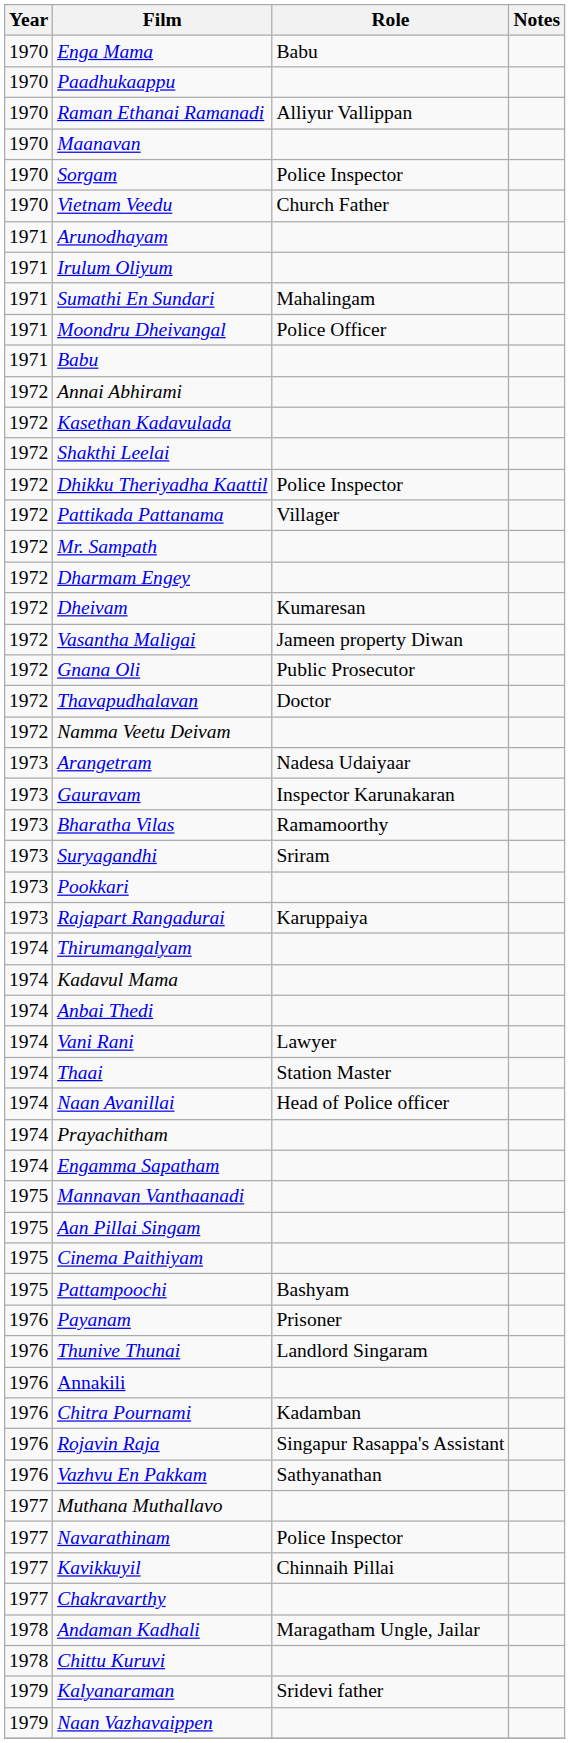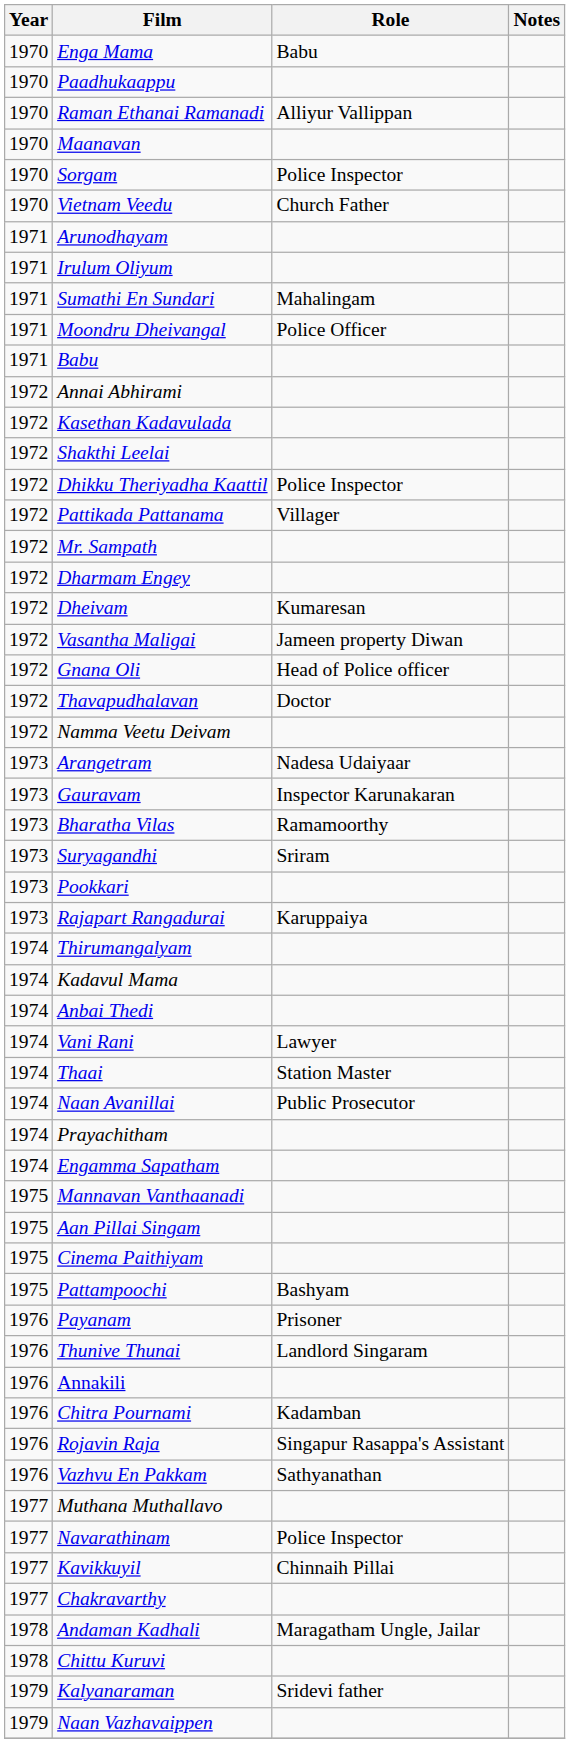 <table class="wikitable sortable">
 <tr>
 <th>Year</th>
 <th>Film</th>
 <th>Role</th>
 <th>Notes</th>
 </tr>
 <tr>
 <td>1970</td>
 <td><em><a href='#'>Enga Mama</a></em></td>
 <td>Babu</td>
 <td></td>
 </tr>
 <tr>
 <td>1970</td>
 <td><em><a href='#'>Paadhukaappu</a></em></td>
 <td></td>
 <td></td>
 </tr>
 <tr>
 <td>1970</td>
 <td><em><a href='#'>Raman Ethanai Ramanadi</a></em></td>
 <td>Alliyur Vallippan</td>
 <td></td>
 </tr>
 <tr>
 <td>1970</td>
 <td><em><a href='#'>Maanavan</a></em></td>
 <td></td>
 <td></td>
 </tr>
 <tr>
 <td>1970</td>
 <td><em><a href='#'>Sorgam</a></em></td>
 <td>Police Inspector</td>
 <td></td>
 </tr>
 <tr>
 <td>1970</td>
 <td><em><a href='#'>Vietnam Veedu</a></em></td>
 <td>Church Father</td>
 <td></td>
 </tr>
 <tr>
 <td>1971</td>
 <td><em><a href='#'>Arunodhayam</a></em></td>
 <td></td>
 <td></td>
 </tr>
 <tr>
 <td>1971</td>
 <td><em><a href='#'>Irulum Oliyum</a></em></td>
 <td></td>
 <td></td>
 </tr>
 <tr>
 <td>1971</td>
 <td><em><a href='#'>Sumathi En Sundari</a></em></td>
 <td>Mahalingam</td>
 <td></td>
 </tr>
 <tr>
 <td>1971</td>
 <td><em><a href='#'>Moondru Dheivangal</a></em></td>
 <td>Police Officer</td>
 <td></td>
 </tr>
 <tr>
 <td>1971</td>
 <td><em><a href='#'>Babu</a></em></td>
 <td></td>
 <td></td>
 </tr>
 <tr>
 <td>1972</td>
 <td><em>Annai Abhirami</em></td>
 <td></td>
 <td></td>
 </tr>
 <tr>
 <td>1972</td>
 <td><em><a href='#'>Kasethan Kadavulada</a></em></td>
 <td></td>
 <td></td>
 </tr>
 <tr>
 <td>1972</td>
 <td><em><a href='#'>Shakthi Leelai</a></em></td>
 <td></td>
 <td></td>
 </tr>
 <tr>
 <td>1972</td>
 <td><em><a href='#'>Dhikku Theriyadha Kaattil</a></em></td>
 <td>Police Inspector</td>
 <td></td>
 </tr>
 <tr>
 <td>1972</td>
 <td><em><a href='#'>Pattikada Pattanama</a></em></td>
 <td>Villager</td>
 <td></td>
 </tr>
 <tr>
 <td>1972</td>
 <td><em><a href='#'>Mr. Sampath</a></em></td>
 <td></td>
 <td></td>
 </tr>
 <tr>
 <td>1972</td>
 <td><em><a href='#'>Dharmam Engey</a></em></td>
 <td></td>
 <td></td>
 </tr>
 <tr>
 <td>1972</td>
 <td><em><a href='#'>Dheivam</a></em></td>
 <td>Kumaresan</td>
 <td></td>
 </tr>
 <tr>
 <td>1972</td>
 <td><em><a href='#'>Vasantha Maligai</a></em></td>
 <td>Jameen property Diwan</td>
 <td></td>
 </tr>
 <tr>
 <td>1972</td>
 <td><em><a href='#'>Gnana Oli</a></em></td>
-<td>Public Prosecutor</td>
+<td>Head of Police officer</td>
 <td></td>
 </tr>
 <tr>
 <td>1972</td>
 <td><em><a href='#'>Thavapudhalavan</a></em></td>
 <td>Doctor</td>
 <td></td>
 </tr>
 <tr>
 <td>1972</td>
 <td><em>Namma Veetu Deivam</em></td>
 <td></td>
 <td></td>
 </tr>
 <tr>
 <td>1973</td>
 <td><em><a href='#'>Arangetram</a></em></td>
 <td>Nadesa Udaiyaar</td>
 <td></td>
 </tr>
 <tr>
 <td>1973</td>
 <td><em><a href='#'>Gauravam</a></em></td>
 <td>Inspector Karunakaran</td>
 <td></td>
 </tr>
 <tr>
 <td>1973</td>
 <td><em><a href='#'>Bharatha Vilas</a></em></td>
 <td>Ramamoorthy</td>
 <td></td>
 </tr>
 <tr>
 <td>1973</td>
 <td><em><a href='#'>Suryagandhi</a></em></td>
 <td>Sriram</td>
 <td></td>
 </tr>
 <tr>
 <td>1973</td>
 <td><em><a href='#'>Pookkari</a></em></td>
 <td></td>
 <td></td>
 </tr>
 <tr>
 <td>1973</td>
 <td><em><a href='#'>Rajapart Rangadurai</a></em></td>
 <td>Karuppaiya</td>
 <td></td>
 </tr>
 <tr>
 <td>1974</td>
 <td><em><a href='#'>Thirumangalyam</a></em></td>
 <td></td>
 <td></td>
 </tr>
 <tr>
 <td>1974</td>
 <td><em>Kadavul Mama</em></td>
 <td></td>
 <td></td>
 </tr>
 <tr>
 <td>1974</td>
 <td><em><a href='#'>Anbai Thedi</a></em></td>
 <td></td>
 <td></td>
 </tr>
 <tr>
 <td>1974</td>
 <td><em><a href='#'>Vani Rani</a></em></td>
 <td>Lawyer</td>
 <td></td>
 </tr>
 <tr>
 <td>1974</td>
 <td><em><a href='#'>Thaai</a></em></td>
 <td>Station Master</td>
 <td></td>
 </tr>
 <tr>
 <td>1974</td>
 <td><em><a href='#'>Naan Avanillai</a></em></td>
-<td>Head of Police officer</td>
+<td>Public Prosecutor</td>
 <td></td>
 </tr>
 <tr>
 <td>1974</td>
 <td><em> Prayachitham</em></td>
 <td></td>
 <td></td>
 </tr>
 <tr>
 <td>1974</td>
 <td><em><a href='#'>Engamma Sapatham</a></em></td>
 <td></td>
 <td></td>
 </tr>
 <tr>
 <td>1975</td>
 <td><em><a href='#'>Mannavan Vanthaanadi</a></em></td>
 <td></td>
 <td></td>
 </tr>
 <tr>
 <td>1975</td>
 <td><em><a href='#'>Aan Pillai Singam</a></em></td>
 <td></td>
 <td></td>
 </tr>
 <tr>
 <td>1975</td>
 <td><em><a href='#'>Cinema Paithiyam</a></em></td>
 <td></td>
 <td></td>
 </tr>
 <tr>
 <td>1975</td>
 <td><em><a href='#'>Pattampoochi</a></em></td>
 <td>Bashyam</td>
 <td></td>
 </tr>
 <tr>
 <td>1976</td>
 <td><em><a href='#'>Payanam</a></em></td>
 <td>Prisoner</td>
 <td></td>
 </tr>
 <tr>
 <td>1976</td>
 <td><em><a href='#'>Thunive Thunai</a></em></td>
 <td>Landlord Singaram</td>
 <td></td>
 </tr>
 <tr>
 <td>1976</td>
 <td><a href='#'>Annakili</a></td>
 <td></td>
 <td></td>
 </tr>
 <tr>
 <td>1976</td>
 <td><em><a href='#'>Chitra Pournami</a></em></td>
 <td>Kadamban</td>
 <td></td>
 </tr>
 <tr>
 <td>1976</td>
 <td><em><a href='#'>Rojavin Raja</a></em></td>
 <td>Singapur Rasappa's Assistant</td>
 <td></td>
 </tr>
 <tr>
 <td>1976</td>
 <td><em><a href='#'>Vazhvu En Pakkam</a></em></td>
 <td>Sathyanathan</td>
 <td></td>
 </tr>
 <tr>
 <td>1977</td>
 <td><em>Muthana Muthallavo</em></td>
 <td></td>
 <td></td>
 </tr>
 <tr>
 <td>1977</td>
 <td><em><a href='#'>Navarathinam</a></em></td>
 <td>Police Inspector</td>
 <td></td>
 </tr>
 <tr>
 <td>1977</td>
 <td><em><a href='#'>Kavikkuyil</a></em></td>
 <td>Chinnaih Pillai</td>
 <td></td>
 </tr>
 <tr>
 <td>1977</td>
 <td><em><a href='#'>Chakravarthy</a></em></td>
 <td></td>
 <td></td>
 </tr>
 <tr>
 <td>1978</td>
 <td><em><a href='#'>Andaman Kadhali</a></em></td>
 <td>Maragatham Ungle, Jailar</td>
 <td></td>
 </tr>
 <tr>
 <td>1978</td>
 <td><em><a href='#'>Chittu Kuruvi</a></em></td>
 <td></td>
 <td></td>
 </tr>
 <tr>
 <td>1979</td>
 <td><em><a href='#'>Kalyanaraman</a></em></td>
 <td>Sridevi father</td>
 <td></td>
 </tr>
 <tr>
 <td>1979</td>
 <td><em><a href='#'>Naan Vazhavaippen</a></em></td>
 <td></td>
 <td></td>
 </tr>
 <tr>
 </tr>
 </table>
